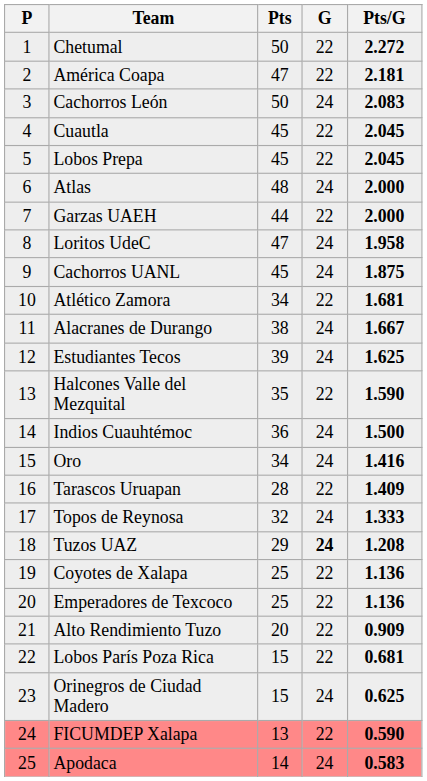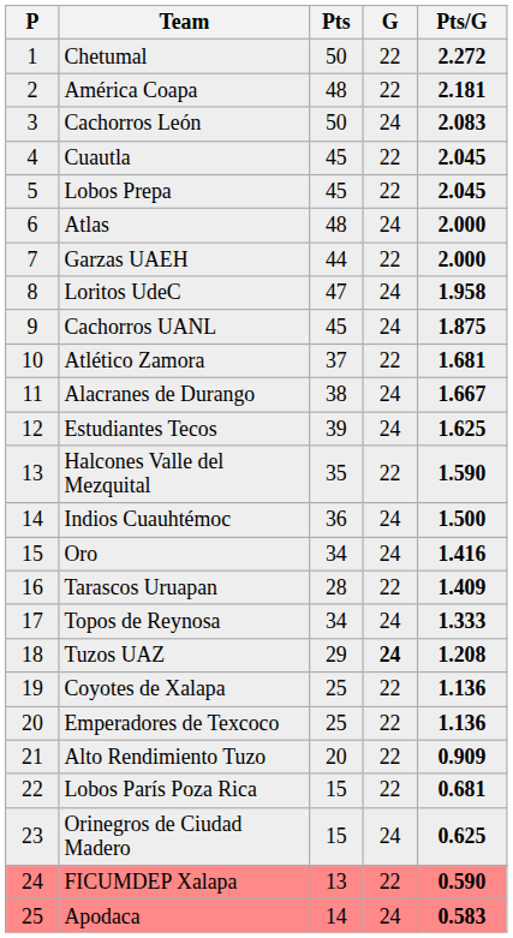 <table class="wikitable" style="text-align: center;">
 <tr>
 <th width=33>P</th>
 <th width=180>Team</th>
 <th width=33>Pts</th>
 <th width=33>G</th>
 <th width=60>Pts/G</th>
 </tr>
 <tr bgcolor=#EEEEEE>
 <td>1</td>
 <td align=left>Chetumal</td>
 <td>50</td>
 <td>22</td>
 <td><strong>2.272</strong></td>
 </tr>
 <tr bgcolor=#EEEEEE>
 <td>2</td>
 <td align=left>América Coapa</td>
-<td>47</td>
+<td>48</td>
 <td>22</td>
 <td><strong>2.181</strong></td>
 </tr>
 <tr bgcolor=#EEEEEE>
 <td>3</td>
 <td align=left>Cachorros León</td>
 <td>50</td>
 <td>24</td>
 <td><strong>2.083</strong></td>
 </tr>
 <tr bgcolor=#EEEEEE>
 <td>4</td>
 <td align=left>Cuautla</td>
 <td>45</td>
 <td>22</td>
 <td><strong>2.045</strong></td>
 </tr>
 <tr bgcolor=#EEEEEE>
 <td>5</td>
 <td align=left>Lobos Prepa</td>
 <td>45</td>
 <td>22</td>
 <td><strong>2.045</strong></td>
 </tr>
 <tr bgcolor=#EEEEEE>
 <td>6</td>
 <td align=left>Atlas</td>
 <td>48</td>
 <td>24</td>
 <td><strong>2.000</strong></td>
 </tr>
 <tr bgcolor=#EEEEEE>
 <td>7</td>
 <td align=left>Garzas UAEH</td>
 <td>44</td>
 <td>22</td>
 <td><strong>2.000</strong></td>
 </tr>
 <tr bgcolor=#EEEEEE>
 <td>8</td>
 <td align=left>Loritos UdeC</td>
 <td>47</td>
 <td>24</td>
 <td><strong>1.958</strong></td>
 </tr>
 <tr bgcolor=#EEEEEE>
 <td>9</td>
 <td align=left>Cachorros UANL</td>
 <td>45</td>
 <td>24</td>
 <td><strong>1.875</strong></td>
 </tr>
 <tr bgcolor=#EEEEEE>
 <td>10</td>
 <td align=left>Atlético Zamora</td>
-<td>34</td>
+<td>37</td>
 <td>22</td>
 <td><strong>1.681</strong></td>
 </tr>
 <tr bgcolor=#EEEEEE>
 <td>11</td>
 <td align=left>Alacranes de Durango</td>
 <td>38</td>
 <td>24</td>
 <td><strong>1.667</strong></td>
 </tr>
 <tr bgcolor=#EEEEEE>
 <td>12</td>
 <td align=left>Estudiantes Tecos</td>
 <td>39</td>
 <td>24</td>
 <td><strong>1.625</strong></td>
 </tr>
 <tr bgcolor=#EEEEEE>
 <td>13</td>
 <td align=left>Halcones Valle del Mezquital</td>
 <td>35</td>
 <td>22</td>
 <td><strong>1.590</strong></td>
 </tr>
 <tr bgcolor=#EEEEEE>
 <td>14</td>
 <td align=left>Indios Cuauhtémoc</td>
 <td>36</td>
 <td>24</td>
 <td><strong>1.500</strong></td>
 </tr>
 <tr bgcolor=#EEEEEE>
 <td>15</td>
 <td align=left>Oro</td>
 <td>34</td>
 <td>24</td>
 <td><strong>1.416</strong></td>
 </tr>
 <tr bgcolor=#EEEEEE>
 <td>16</td>
 <td align=left>Tarascos Uruapan</td>
 <td>28</td>
 <td>22</td>
 <td><strong>1.409</strong></td>
 </tr>
 <tr bgcolor=#EEEEEE>
 <td>17</td>
 <td align=left>Topos de Reynosa</td>
-<td>32</td>
+<td>34</td>
 <td>24</td>
 <td><strong>1.333</strong></td>
 </tr>
 <tr bgcolor=#EEEEEE>
 <td>18</td>
 <td align=left>Tuzos UAZ</td>
 <td>29</td>
 <td><strong>24</strong></td>
 <td><strong>1.208</strong></td>
 </tr>
 <tr bgcolor=#EEEEEE>
 <td>19</td>
 <td align=left>Coyotes de Xalapa</td>
 <td>25</td>
 <td>22</td>
 <td><strong>1.136</strong></td>
 </tr>
 <tr bgcolor=#EEEEEE>
 <td>20</td>
 <td align=left>Emperadores de Texcoco</td>
 <td>25</td>
 <td>22</td>
 <td><strong>1.136</strong></td>
 </tr>
 <tr bgcolor=#EEEEEE>
 <td>21</td>
 <td align=left>Alto Rendimiento Tuzo</td>
 <td>20</td>
 <td>22</td>
 <td><strong>0.909</strong></td>
 </tr>
 <tr bgcolor=#EEEEEE>
 <td>22</td>
 <td align=left>Lobos París Poza Rica</td>
 <td>15</td>
 <td>22</td>
 <td><strong>0.681</strong></td>
 </tr>
 <tr bgcolor=#EEEEEE>
 <td>23</td>
 <td align=left>Orinegros de Ciudad Madero</td>
 <td>15</td>
 <td>24</td>
 <td><strong>0.625</strong></td>
 </tr>
 <tr bgcolor=#FF8888>
 <td>24</td>
 <td align=left>FICUMDEP Xalapa</td>
 <td>13</td>
 <td>22</td>
 <td><strong>0.590</strong></td>
 </tr>
 <tr bgcolor=#FF8888>
 <td>25</td>
 <td align=left>Apodaca</td>
 <td>14</td>
 <td>24</td>
 <td><strong>0.583</strong></td>
 </tr>
 </table>
